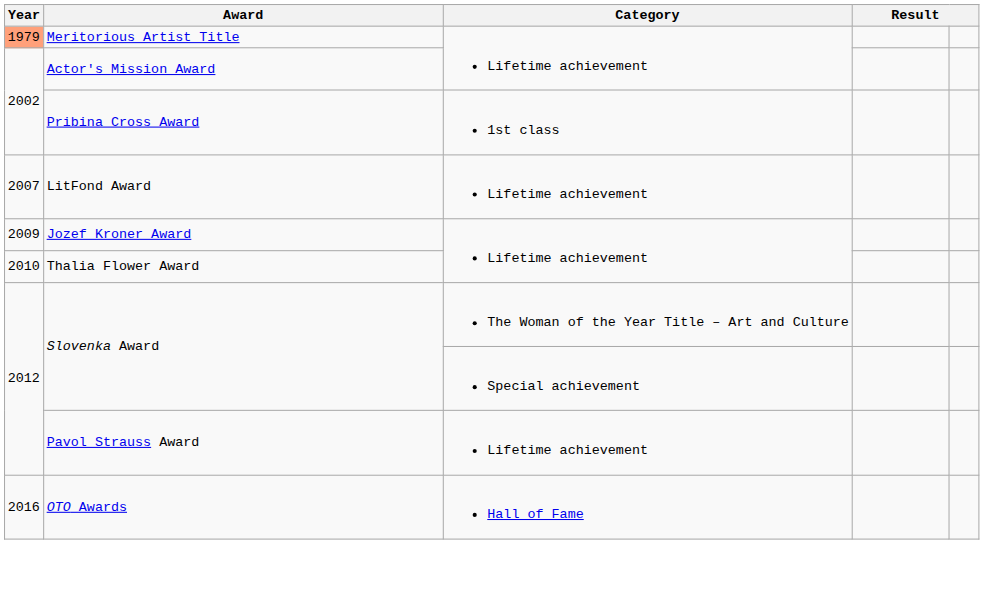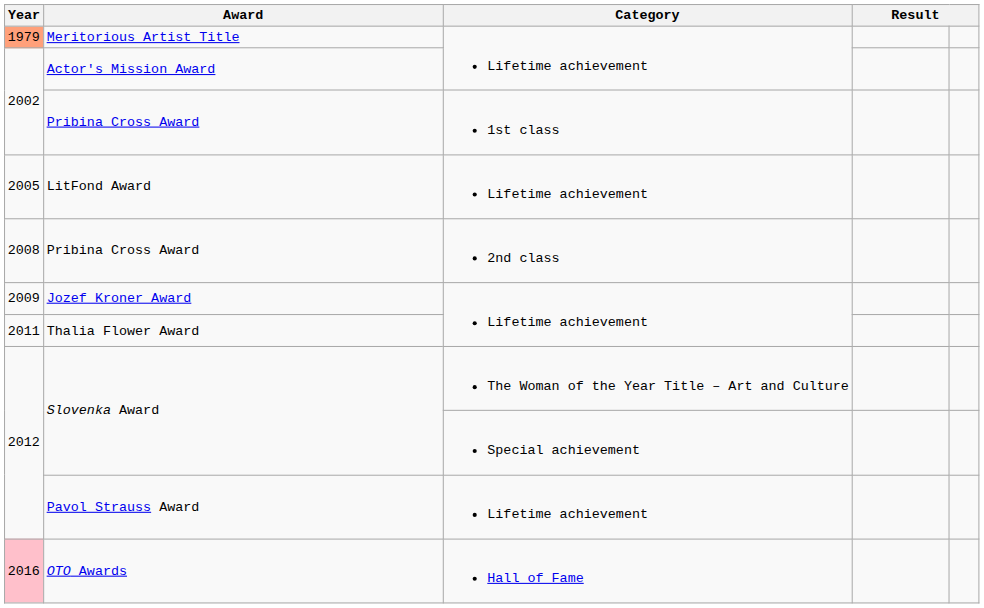 <table class=wikitable>
 <tr>
 <th width=4%>Year</th>
 <th width=41%>Award</th>
 <th width=42%>Category</th>
 <th width=13% colspan=2>Result</th>
 </tr>
 <tr>
 <td style="background: lightsalmon;">1979</td>
 <td><a href='#'>Meritorious Artist Title</a></td>
 <td rowspan=2><br><ul><li>Lifetime achievement</li></ul></td>
 <td></td>
 <td width=3% align=center></td>
 </tr>
 <tr>
 <td rowspan=2>2002</td>
 <td><a href='#'>Actor's Mission Award</a></td>
 <td></td>
 <td width=3% align=center></td>
 </tr>
 <tr>
 <td><a href='#'>Pribina Cross Award</a></td>
 <td><br><ul><li>1st class</li></ul></td>
 <td></td>
 <td width=3% align=center></td>
 </tr>
 <tr>
-<td>2007</td>
+<td>2005</td>
 <td>LitFond Award</td>
 <td><br><ul><li>Lifetime achievement</li></ul></td>
+<td></td>
+<td width=3% align=center></td>
+</tr>
+<tr>
+<td>2008</td>
+<td>Pribina Cross Award</td>
+<td><br><ul><li>2nd class</li></ul></td>
 <td></td>
 <td width=3% align=center></td>
 </tr>
 <tr>
 <td>2009</td>
 <td><a href='#'>Jozef Kroner Award</a></td>
 <td rowspan=2><br><ul><li>Lifetime achievement</li></ul></td>
 <td></td>
 <td width=3% align=center></td>
 </tr>
 <tr>
-<td>2010</td>
+<td>2011</td>
 <td>Thalia Flower Award</td>
 <td></td>
 <td width=3% align=center></td>
 </tr>
 <tr>
 <td rowspan=3>2012</td>
 <td rowspan=2><em>Slovenka</em> Award</td>
 <td><br><ul><li>The Woman of the Year Title – Art and Culture</li></ul></td>
 <td></td>
 <td width=3% align=center></td>
 </tr>
 <tr>
 <td><br><ul><li>Special achievement</li></ul></td>
 <td></td>
 <td width=3% align=center></td>
 </tr>
 <tr>
 <td><a href='#'>Pavol Strauss</a> Award</td>
 <td><br><ul><li>Lifetime achievement</li></ul></td>
 <td></td>
 <td width=3% align=center></td>
 </tr>
 <tr>
-<td>2016</td>
+<td style="background: pink;">2016</td>
 <td><a href='#'><em>OTO</em> Awards</a></td>
 <td><br><ul><li><a href='#'>Hall of Fame</a></li></ul></td>
 <td></td>
 <td width=3% align=center></td>
 </tr>
 </table>
